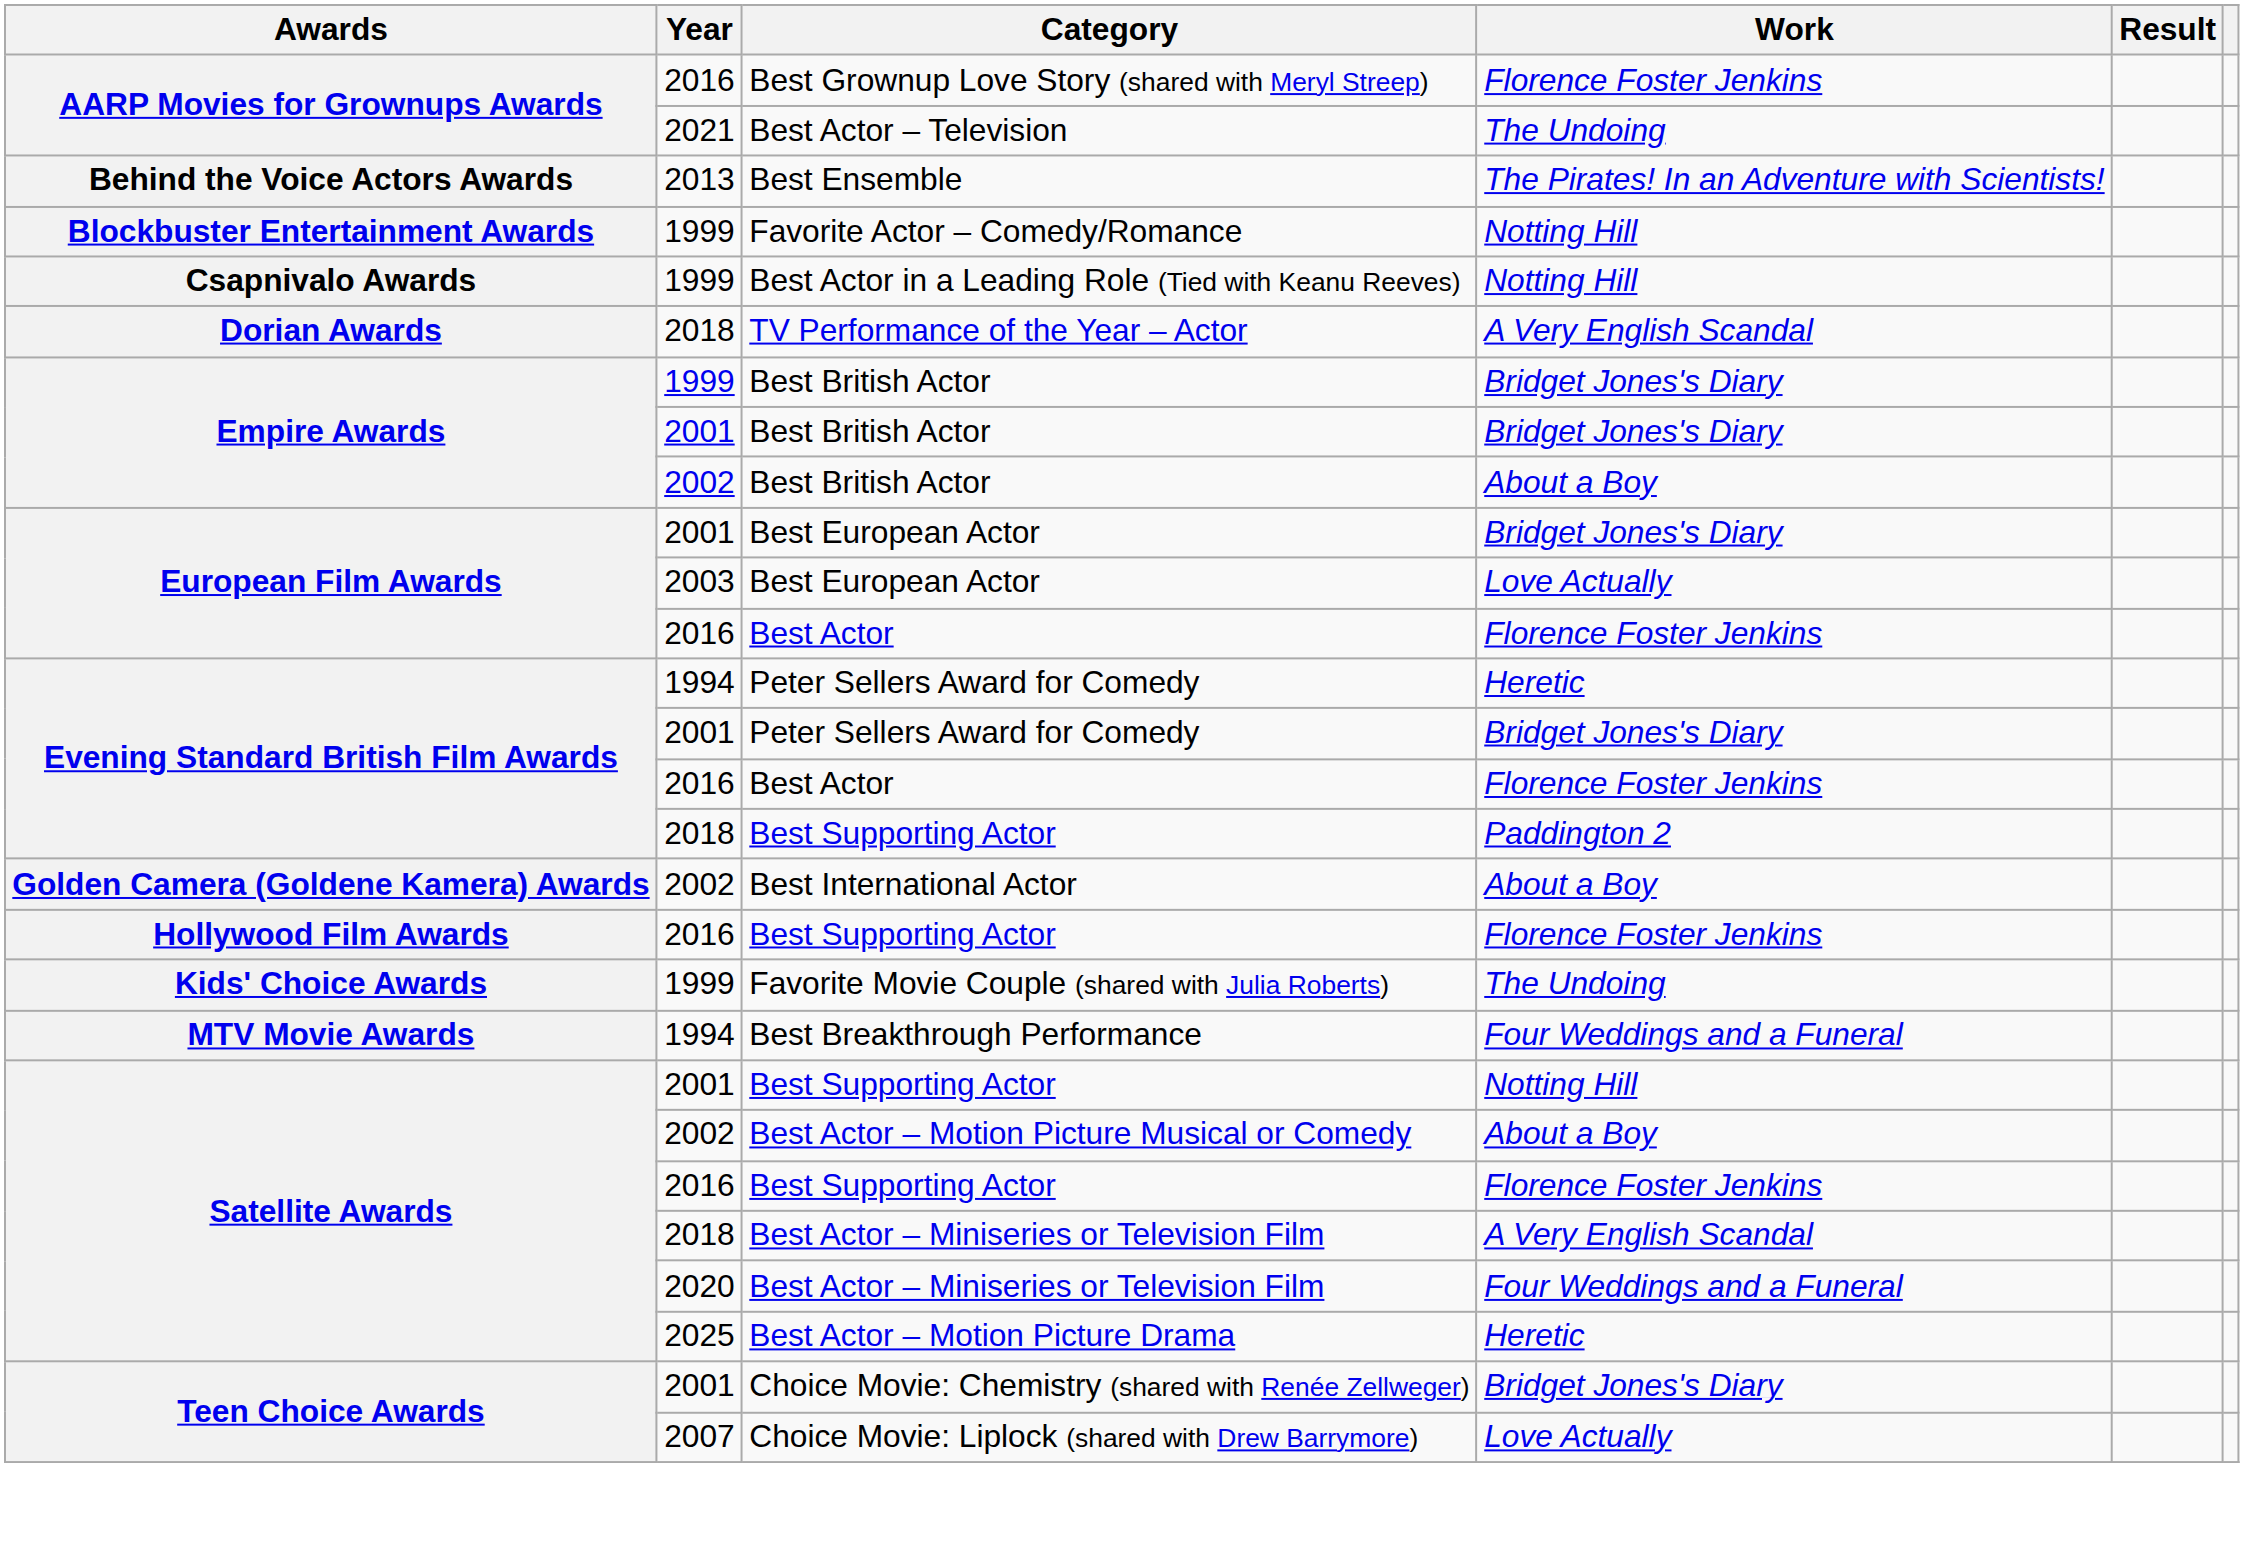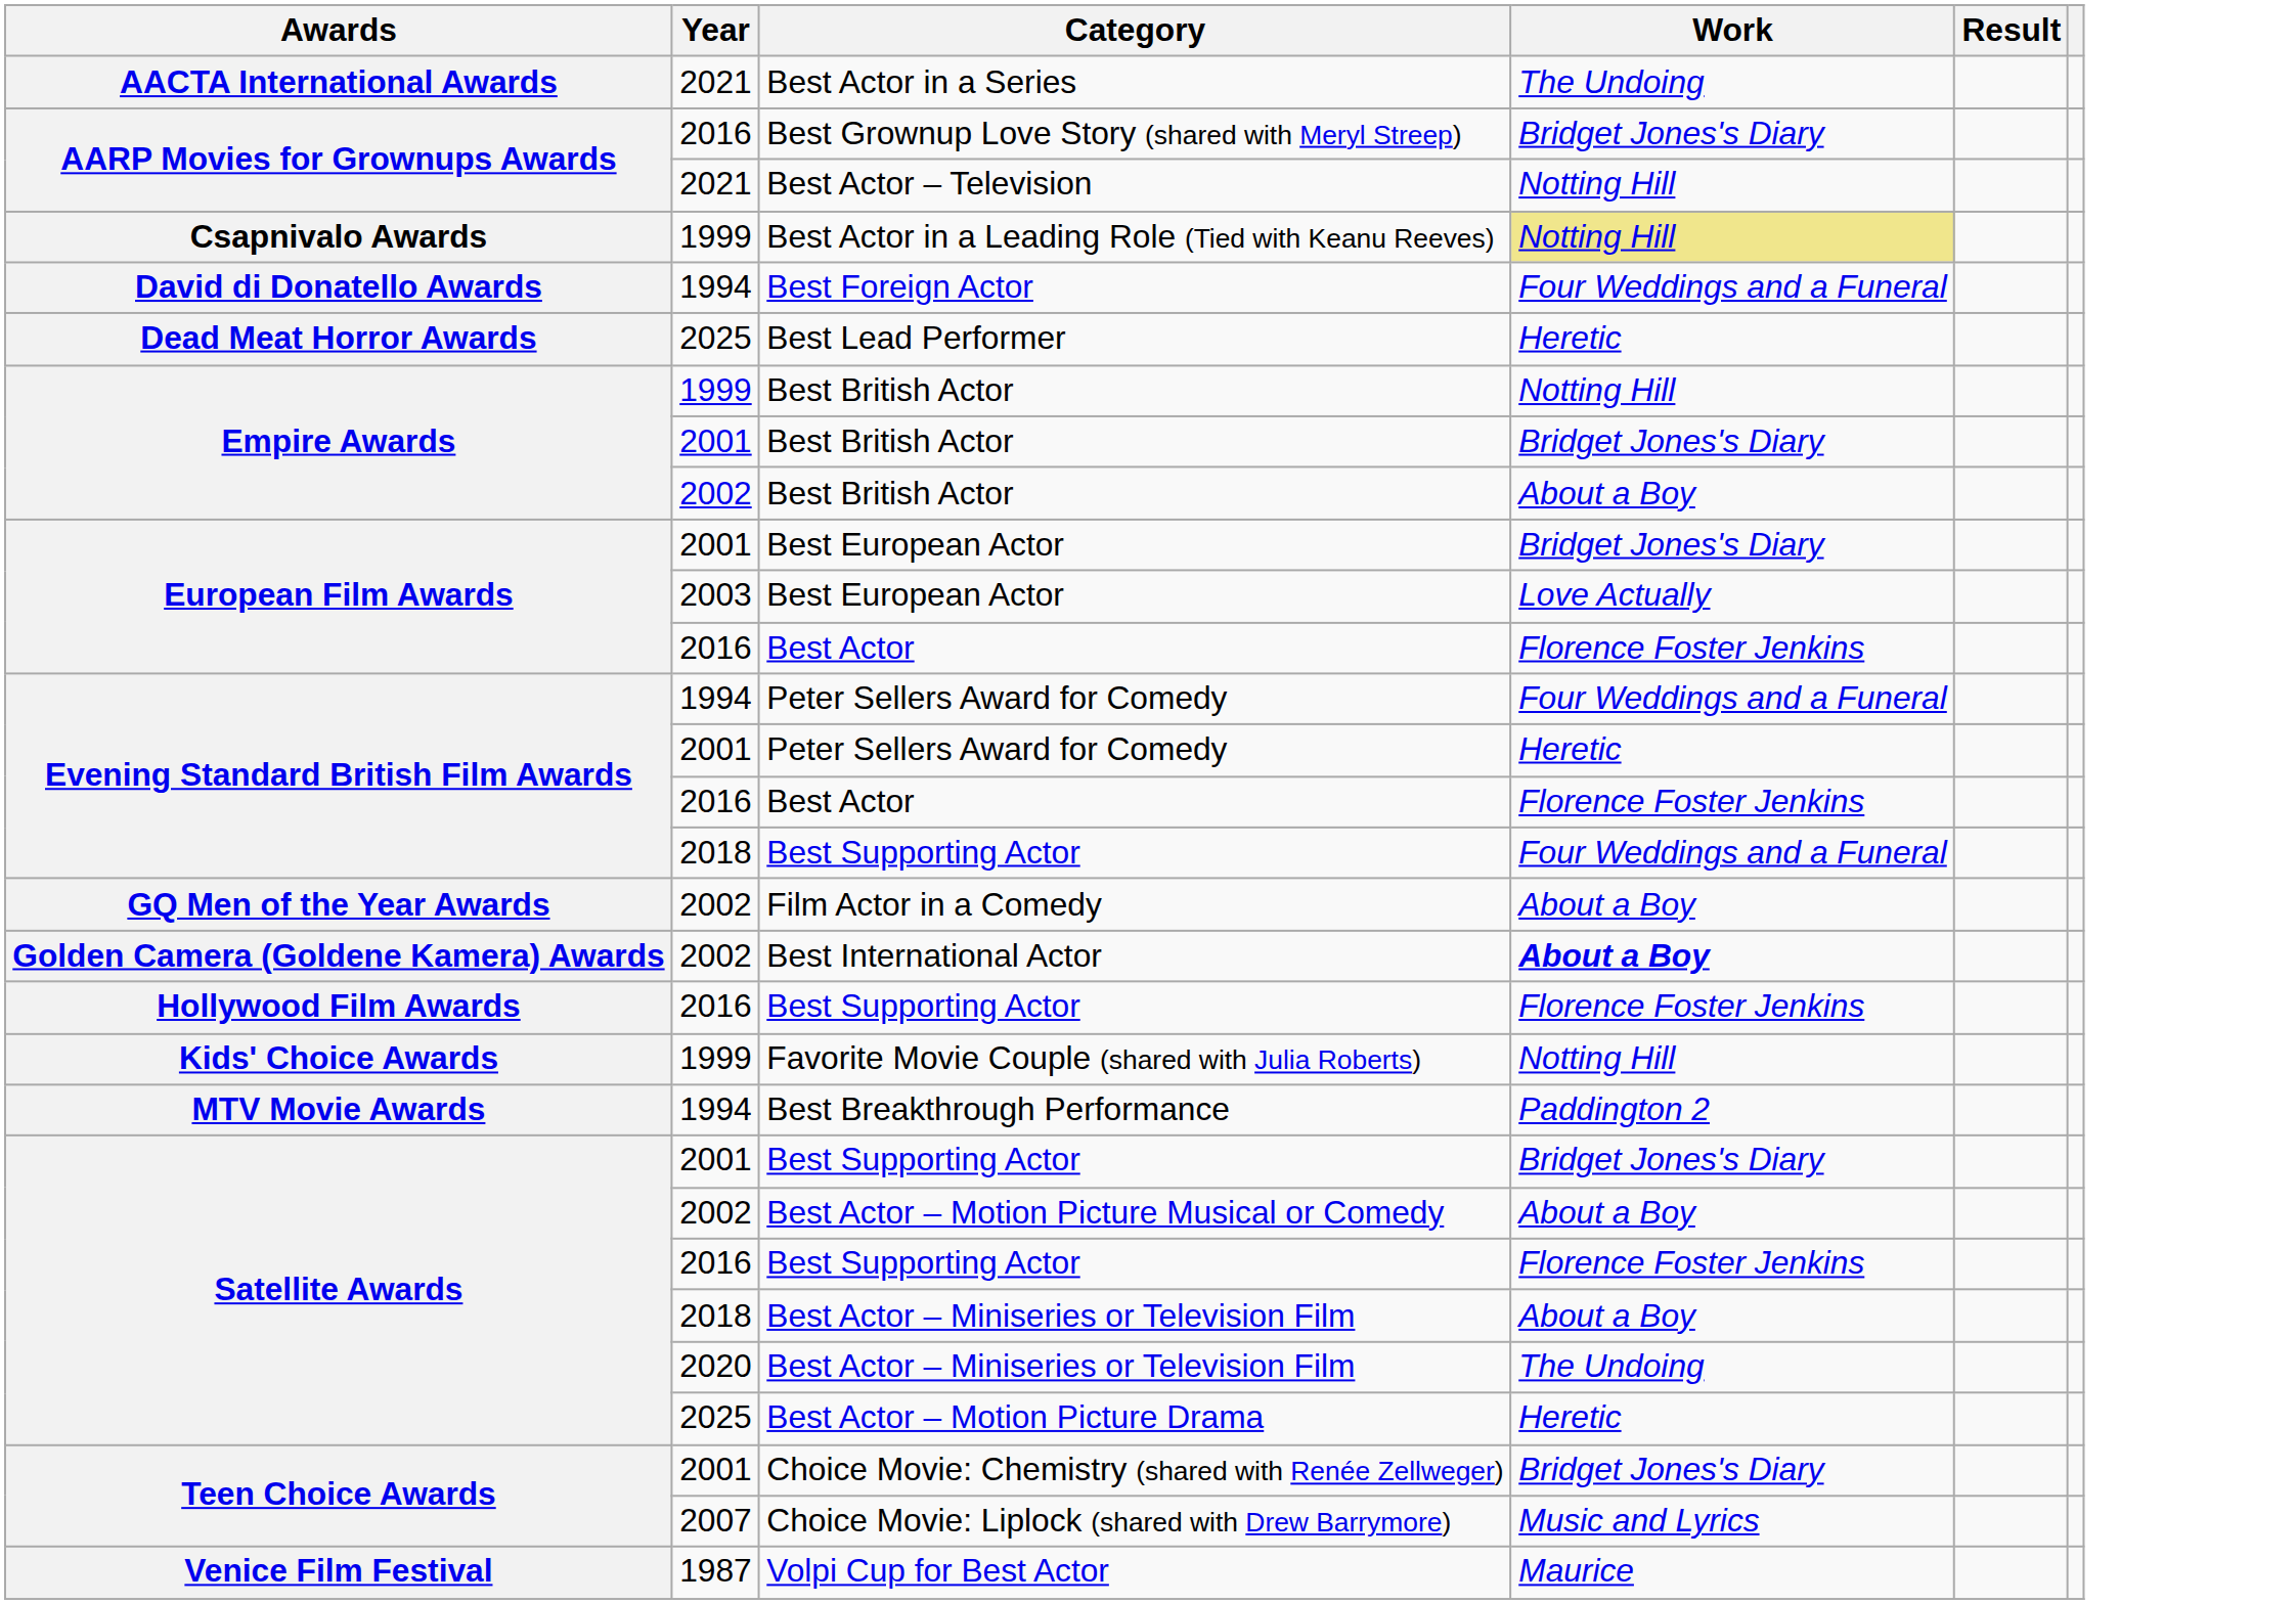 <table class= "wikitable plainrowheaders sortable">
 <tr>
 <th>Awards</th>
 <th scope="col">Year</th>
 <th scope="col">Category</th>
 <th scope="col">Work</th>
 <th scope="col">Result</th>
 <th scope="col" class="unsortable"></th>
 </tr>
 <tr>
+<th rowspan="1" scope="row"><a href='#'>AACTA International Awards</a></th>
+<td>2021</td>
+<td>Best Actor in a Series</td>
+<td><em><a href='#'>The Undoing</a></em></td>
+<td></td>
+<td></td>
+</tr>
+<tr>
 <th rowspan="2" scope="row"><a href='#'>AARP Movies for Grownups Awards</a></th>
 <td>2016</td>
 <td>Best Grownup Love Story <small> (shared with <a href='#'>Meryl Streep</a>) </small></td>
-<td><em><a href='#'>Florence Foster Jenkins</a></em></td>
+<td><em><a href='#'>Bridget Jones's Diary</a></em></td>
 <td></td>
 <td></td>
 </tr>
 <tr>
 <td>2021</td>
 <td>Best Actor – Television</td>
-<td><em><a href='#'>The Undoing</a></em></td>
-<td></td>
-<td></td>
-</tr>
-<tr>
-<th rowspan="1" scope="row">Behind the Voice Actors Awards</th>
-<td>2013</td>
-<td>Best Ensemble</td>
-<td><em><a href='#'>The Pirates! In an Adventure with Scientists!</a></em></td>
-<td></td>
-<td></td>
-</tr>
-<tr>
-<th rowspan="1" scope="row"><a href='#'>Blockbuster Entertainment Awards</a></th>
-<td>1999</td>
-<td>Favorite Actor – Comedy/Romance</td>
 <td><em><a href='#'>Notting Hill</a></em></td>
 <td></td>
 <td></td>
 </tr>
 <tr>
 <th rowspan="1" scope="row">Csapnivalo Awards</th>
 <td>1999</td>
 <td>Best Actor in a Leading Role <small> (Tied with Keanu Reeves) </small></td>
-<td><em><a href='#'>Notting Hill</a></em></td>
+<td style="background: khaki;"><em><a href='#'>Notting Hill</a></em></td>
 <td></td>
 <td></td>
 </tr>
 <tr>
-<th rowspan="1" scope="row"><a href='#'>Dorian Awards</a></th>
-<td>2018</td>
-<td><a href='#'>TV Performance of the Year – Actor</a></td>
-<td><em><a href='#'>A Very English Scandal</a></em></td>
+<th rowspan="1" scope="row"><a href='#'>David di Donatello Awards</a></th>
+<td>1994</td>
+<td><a href='#'>Best Foreign Actor</a></td>
+<td><em><a href='#'>Four Weddings and a Funeral</a></em></td>
+<td></td>
+<td></td>
+</tr>
+<tr>
+<th rowspan="1" scope="row"><a href='#'>Dead Meat Horror Awards</a></th>
+<td>2025</td>
+<td>Best Lead Performer</td>
+<td><em><a href='#'>Heretic</a></em></td>
 <td></td>
 <td></td>
 </tr>
 <tr>
 <th rowspan="3" scope="row"><a href='#'>Empire Awards</a></th>
 <td><a href='#'>1999</a></td>
 <td>Best British Actor</td>
-<td><em><a href='#'>Bridget Jones's Diary</a></em></td>
+<td><em><a href='#'>Notting Hill</a></em></td>
 <td></td>
 <td></td>
 </tr>
 <tr>
 <td><a href='#'>2001</a></td>
 <td>Best British Actor</td>
 <td><em><a href='#'>Bridget Jones's Diary</a></em></td>
 <td></td>
 <td></td>
 </tr>
 <tr>
 <td><a href='#'>2002</a></td>
 <td>Best British Actor</td>
 <td><em><a href='#'>About a Boy</a></em></td>
 <td></td>
 <td></td>
 </tr>
 <tr>
 <th rowspan="3" scope="row"><a href='#'>European Film Awards</a></th>
 <td>2001</td>
 <td>Best European Actor</td>
 <td><em><a href='#'>Bridget Jones's Diary</a></em></td>
 <td></td>
 <td></td>
 </tr>
 <tr>
 <td>2003</td>
 <td>Best European Actor</td>
 <td><em><a href='#'>Love Actually</a></em></td>
 <td></td>
 <td></td>
 </tr>
 <tr>
 <td>2016</td>
 <td><a href='#'>Best Actor</a></td>
 <td><em><a href='#'>Florence Foster Jenkins</a></em></td>
 <td></td>
 <td></td>
 </tr>
 <tr>
 <th rowspan="4" scope="row"><a href='#'>Evening Standard British Film Awards</a></th>
 <td>1994</td>
 <td>Peter Sellers Award for Comedy</td>
-<td><em><a href='#'>Heretic</a></em></td>
+<td><em><a href='#'>Four Weddings and a Funeral</a></em></td>
 <td></td>
 <td></td>
 </tr>
 <tr>
 <td>2001</td>
 <td>Peter Sellers Award for Comedy</td>
-<td><em><a href='#'>Bridget Jones's Diary</a></em></td>
+<td><em><a href='#'>Heretic</a></em></td>
 <td></td>
 <td></td>
 </tr>
 <tr>
 <td>2016</td>
 <td>Best Actor</td>
 <td><em><a href='#'>Florence Foster Jenkins</a></em></td>
 <td></td>
 <td></td>
 </tr>
 <tr>
 <td>2018</td>
 <td><a href='#'>Best Supporting Actor</a></td>
-<td><em><a href='#'>Paddington 2</a></em></td>
+<td><em><a href='#'>Four Weddings and a Funeral</a></em></td>
+<td></td>
+<td></td>
+</tr>
+<tr>
+<th rowspan="1" scope="row"><a href='#'>GQ Men of the Year Awards</a></th>
+<td>2002</td>
+<td>Film Actor in a Comedy</td>
+<td><em><a href='#'>About a Boy</a></em></td>
 <td></td>
 <td></td>
 </tr>
 <tr>
 <th rowspan="1" scope="row"><a href='#'>Golden Camera (Goldene Kamera) Awards</a></th>
 <td>2002</td>
 <td>Best International Actor</td>
-<td><em><a href='#'>About a Boy</a></em></td>
+<td><strong><em><a href='#'>About a Boy</a></em></strong></td>
 <td></td>
 <td></td>
 </tr>
 <tr>
 <th rowspan="1" scope="row"><a href='#'>Hollywood Film Awards</a></th>
 <td>2016</td>
 <td><a href='#'>Best Supporting Actor</a></td>
 <td><em><a href='#'>Florence Foster Jenkins</a></em></td>
 <td></td>
 <td></td>
 </tr>
 <tr>
 <th rowspan="1" scope="row"><a href='#'>Kids' Choice Awards</a></th>
 <td>1999</td>
 <td>Favorite Movie Couple <small> (shared with <a href='#'>Julia Roberts</a>) </small></td>
-<td><em><a href='#'>The Undoing</a></em></td>
+<td><em><a href='#'>Notting Hill</a></em></td>
 <td></td>
 <td></td>
 </tr>
 <tr>
 <th rowspan="1" scope="row"><a href='#'>MTV Movie Awards</a></th>
 <td>1994</td>
 <td>Best Breakthrough Performance</td>
-<td><em><a href='#'>Four Weddings and a Funeral</a></em></td>
+<td><em><a href='#'>Paddington 2</a></em></td>
 <td></td>
 <td></td>
 </tr>
 <tr>
 <th rowspan="6" scope="row"><a href='#'>Satellite Awards</a></th>
 <td>2001</td>
 <td><a href='#'>Best Supporting Actor</a></td>
-<td><em><a href='#'>Notting Hill</a></em></td>
+<td><em><a href='#'>Bridget Jones's Diary</a></em></td>
 <td></td>
 <td></td>
 </tr>
 <tr>
 <td>2002</td>
 <td><a href='#'>Best Actor – Motion Picture Musical or Comedy</a></td>
 <td><em><a href='#'>About a Boy</a></em></td>
 <td></td>
 <td></td>
 </tr>
 <tr>
 <td>2016</td>
 <td><a href='#'>Best Supporting Actor</a></td>
 <td><em><a href='#'>Florence Foster Jenkins</a></em></td>
 <td></td>
 <td></td>
 </tr>
 <tr>
 <td>2018</td>
 <td><a href='#'>Best Actor – Miniseries or Television Film</a></td>
-<td><em><a href='#'>A Very English Scandal</a></em></td>
+<td><em><a href='#'>About a Boy</a></em></td>
 <td></td>
 <td></td>
 </tr>
 <tr>
 <td>2020</td>
 <td><a href='#'>Best Actor – Miniseries or Television Film</a></td>
-<td><em><a href='#'>Four Weddings and a Funeral</a></em></td>
+<td><em><a href='#'>The Undoing</a></em></td>
 <td></td>
 <td></td>
 </tr>
 <tr>
 <td>2025</td>
 <td><a href='#'>Best Actor – Motion Picture Drama</a></td>
 <td><em><a href='#'>Heretic</a></em></td>
 <td></td>
 <td></td>
 </tr>
 <tr>
 <th rowspan="2" scope="row"><a href='#'>Teen Choice Awards</a></th>
 <td>2001</td>
 <td>Choice Movie: Chemistry <small> (shared with <a href='#'>Renée Zellweger</a>) </small></td>
 <td><em><a href='#'>Bridget Jones's Diary</a></em></td>
 <td></td>
 <td></td>
 </tr>
 <tr>
 <td>2007</td>
 <td>Choice Movie: Liplock <small> (shared with <a href='#'>Drew Barrymore</a>) </small></td>
-<td><em><a href='#'>Love Actually</a></em></td>
+<td><em><a href='#'>Music and Lyrics</a></em></td>
+<td></td>
+<td></td>
+</tr>
+<tr>
+<th rowspan="1" scope="row"><a href='#'>Venice Film Festival</a></th>
+<td>1987</td>
+<td><a href='#'>Volpi Cup for Best Actor</a></td>
+<td><em><a href='#'>Maurice</a></em></td>
 <td></td>
 <td></td>
 </tr>
 <tr>
 </tr>
 </table>
